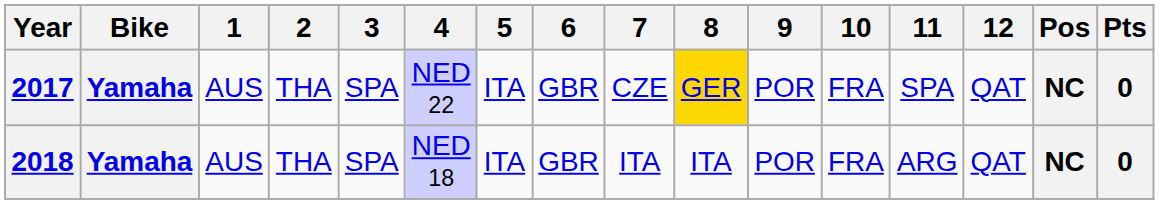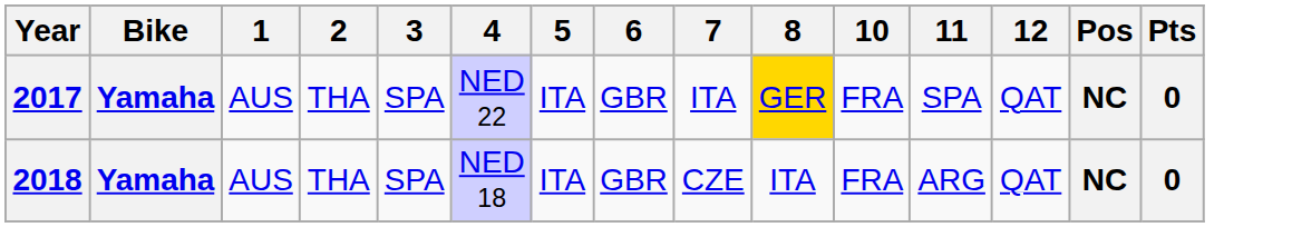 <table class="wikitable" style="text-align:center; font-size:90%">
 <tr>
 <th>Year</th>
 <th>Bike</th>
 <th>1</th>
 <th>2</th>
 <th>3</th>
 <th>4</th>
 <th>5</th>
 <th>6</th>
 <th>7</th>
 <th>8</th>
-<th>9</th>
 <th>10</th>
 <th>11</th>
 <th>12</th>
 <th>Pos</th>
 <th>Pts</th>
 </tr>
 <tr>
 <th><a href='#'>2017</a></th>
 <th><a href='#'>Yamaha</a></th>
 <td><a href='#'>AUS</a></td>
 <td><a href='#'>THA</a></td>
 <td><a href='#'>SPA</a></td>
 <td style="background:#CFCFFF;"><a href='#'>NED</a><br><small>22</small></td>
 <td><a href='#'>ITA</a></td>
 <td><a href='#'>GBR</a></td>
-<td><a href='#'>CZE</a></td>
+<td><a href='#'>ITA</a></td>
 <td style="background: gold;"><a href='#'>GER</a></td>
-<td><a href='#'>POR</a></td>
 <td><a href='#'>FRA</a></td>
 <td><a href='#'>SPA</a></td>
 <td><a href='#'>QAT</a></td>
 <th>NC</th>
 <th>0</th>
 </tr>
 <tr>
 <th><a href='#'>2018</a></th>
 <th><a href='#'>Yamaha</a></th>
 <td><a href='#'>AUS</a></td>
 <td><a href='#'>THA</a></td>
 <td><a href='#'>SPA</a></td>
 <td style="background:#CFCFFF;"><a href='#'>NED</a><br><small>18</small></td>
 <td><a href='#'>ITA</a></td>
 <td><a href='#'>GBR</a></td>
+<td><a href='#'>CZE</a></td>
 <td><a href='#'>ITA</a></td>
-<td><a href='#'>ITA</a></td>
-<td><a href='#'>POR</a></td>
 <td><a href='#'>FRA</a></td>
 <td><a href='#'>ARG</a></td>
 <td><a href='#'>QAT</a></td>
 <th>NC</th>
 <th>0</th>
 </tr>
 </table>
